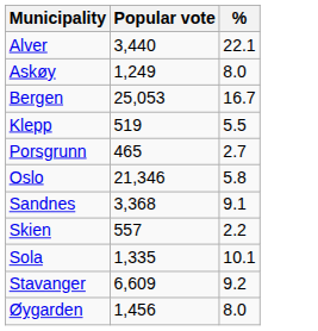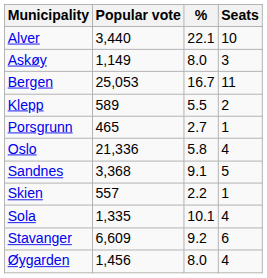 <table class="wikitable">
 <tr>
 <th>Municipality</th>
 <th>Popular vote</th>
 <th>%</th>
+<th>Seats</th>
 </tr>
 <tr>
 <td><a href='#'>Alver</a></td>
 <td>3,440</td>
 <td>22.1</td>
+<td>10</td>
 </tr>
 <tr>
 <td><a href='#'>Askøy</a></td>
-<td>1,249</td>
+<td>1,149</td>
 <td>8.0</td>
+<td>3</td>
 </tr>
 <tr>
 <td><a href='#'>Bergen</a></td>
 <td>25,053</td>
 <td>16.7</td>
+<td>11</td>
 </tr>
 <tr>
 <td><a href='#'>Klepp</a></td>
-<td>519</td>
+<td>589</td>
 <td>5.5</td>
+<td>2</td>
 </tr>
 <tr>
 <td><a href='#'>Porsgrunn</a></td>
 <td>465</td>
 <td>2.7</td>
+<td>1</td>
 </tr>
 <tr>
 <td><a href='#'>Oslo</a></td>
-<td>21,346</td>
+<td>21,336</td>
 <td>5.8</td>
+<td>4</td>
 </tr>
 <tr>
 <td><a href='#'>Sandnes</a></td>
 <td>3,368</td>
 <td>9.1</td>
+<td>5</td>
 </tr>
 <tr>
 <td><a href='#'>Skien</a></td>
 <td>557</td>
 <td>2.2</td>
+<td>1</td>
 </tr>
 <tr>
 <td><a href='#'>Sola</a></td>
 <td>1,335</td>
 <td>10.1</td>
+<td>4</td>
 </tr>
 <tr>
 <td><a href='#'>Stavanger</a></td>
 <td>6,609</td>
 <td>9.2</td>
+<td>6</td>
 </tr>
 <tr>
 <td><a href='#'>Øygarden</a></td>
 <td>1,456</td>
 <td>8.0</td>
+<td>4</td>
 </tr>
 </table>
